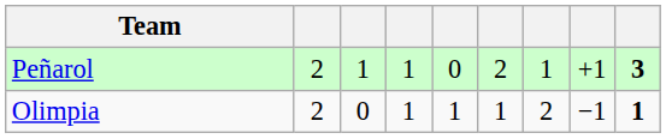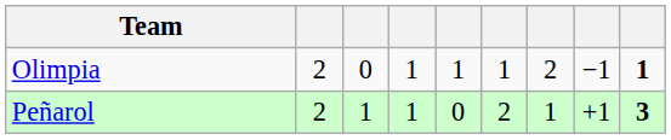 <table class="wikitable" style="text-align: center;">
 <tr>
 <th width=165>Team</th>
 <th width=20></th>
 <th width=20></th>
 <th width=20></th>
 <th width=20></th>
 <th width=20></th>
 <th width=20></th>
 <th width=20></th>
 <th width=20></th>
 </tr>
+<tr>
+<td align=left> <a href='#'>Olimpia</a></td>
+<td>2</td>
+<td>0</td>
+<td>1</td>
+<td>1</td>
+<td>1</td>
+<td>2</td>
+<td>−1</td>
+<td><strong>1</strong></td>
+</tr>
 <tr bgcolor=#CCFFCC>
 <td align=left> <a href='#'>Peñarol</a></td>
 <td>2</td>
 <td>1</td>
 <td>1</td>
 <td>0</td>
 <td>2</td>
 <td>1</td>
 <td>+1</td>
 <td><strong>3</strong></td>
 </tr>
-<tr>
-<td align=left> <a href='#'>Olimpia</a></td>
-<td>2</td>
-<td>0</td>
-<td>1</td>
-<td>1</td>
-<td>1</td>
-<td>2</td>
-<td>−1</td>
-<td><strong>1</strong></td>
-</tr>
 </table>
